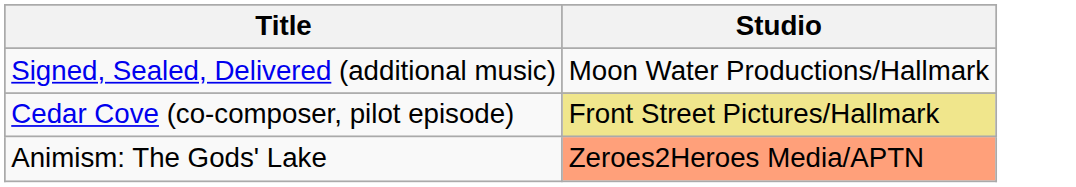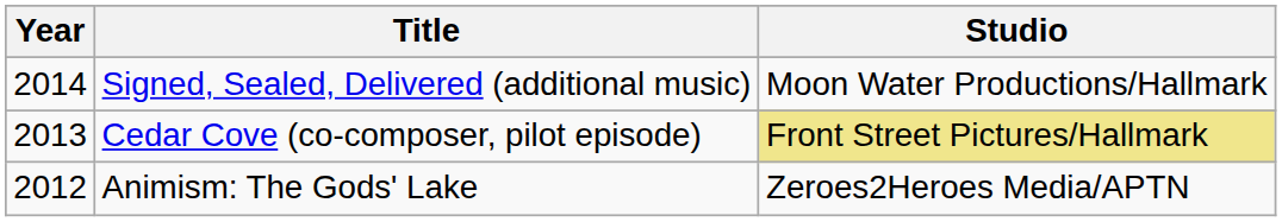 <table class="wikitable">
 <tr>
+<th>Year</th>
 <th>Title</th>
 <th>Studio</th>
 </tr>
 <tr>
+<td>2014</td>
 <td><a href='#'>Signed, Sealed, Delivered</a> (additional music)</td>
 <td>Moon Water Productions/Hallmark</td>
 </tr>
 <tr>
+<td>2013</td>
 <td><a href='#'>Cedar Cove</a> (co-composer, pilot episode)</td>
 <td style="background: khaki;">Front Street Pictures/Hallmark</td>
 </tr>
 <tr>
+<td>2012</td>
 <td>Animism: The Gods' Lake</td>
-<td style="background: lightsalmon;">Zeroes2Heroes Media/APTN</td>
+<td>Zeroes2Heroes Media/APTN</td>
 </tr>
 </table>
